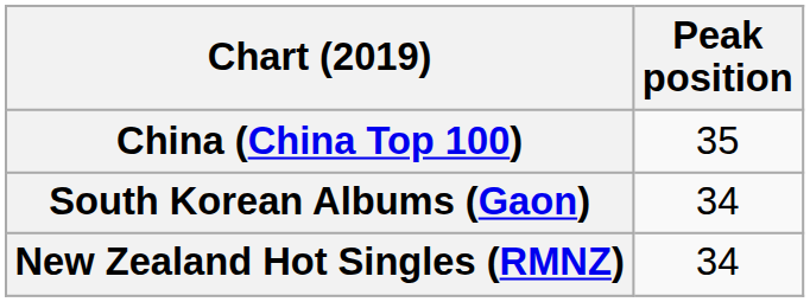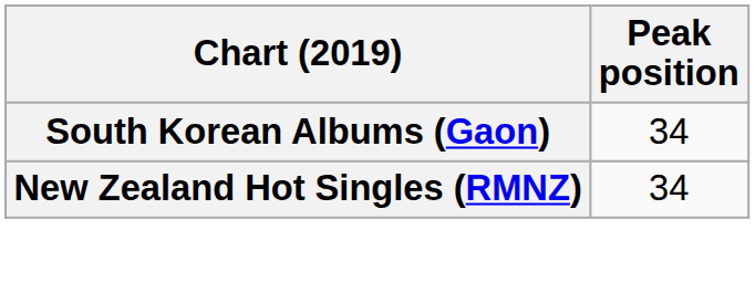 <table class="wikitable sortable plainrowheaders" style="text-align:center">
 <tr>
 <th scope="col">Chart (2019)</th>
 <th scope="col">Peak<br>position</th>
-</tr>
-<tr>
-<th scope="row">China (<a href='#'>China Top 100</a>)</th>
-<td>35</td>
 </tr>
 <tr>
 <th scope="row">South Korean Albums (<a href='#'>Gaon</a>)</th>
 <td>34</td>
 </tr>
 <tr>
 <th scope="row">New Zealand Hot Singles (<a href='#'>RMNZ</a>)</th>
 <td>34</td>
 </tr>
 </table>
